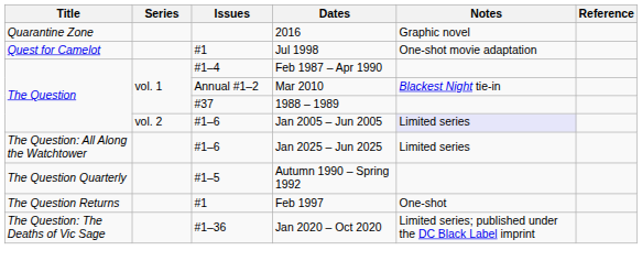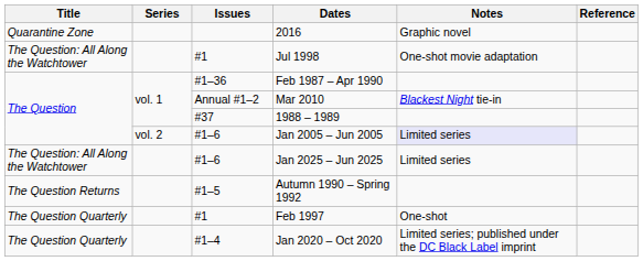 <table class="wikitable" style="width:100%;">
 <tr>
 <th width=22%>Title</th>
 <th width=10%>Series</th>
 <th width=14%>Issues</th>
 <th width=22%>Dates</th>
 <th width=32%>Notes</th>
 <th>Reference</th>
 </tr>
 <tr>
 <td><em>Quarantine Zone</em></td>
 <td></td>
 <td></td>
 <td>2016</td>
 <td>Graphic novel</td>
 <td></td>
 </tr>
 <tr>
-<td><em><a href='#'>Quest for Camelot</a></em></td>
+<td><em>The Question: All Along the Watchtower</em></td>
 <td></td>
 <td>#1</td>
 <td>Jul 1998</td>
 <td>One-shot movie adaptation</td>
 <td></td>
 </tr>
 <tr>
 <td rowspan="4"><em><a href='#'>The Question</a></em></td>
 <td rowspan="3">vol. 1</td>
-<td>#1–4</td>
+<td>#1–36</td>
 <td>Feb 1987 – Apr 1990</td>
 <td></td>
 <td></td>
 </tr>
 <tr>
 <td>Annual #1–2</td>
 <td>Mar 2010</td>
 <td><em><a href='#'>Blackest Night</a></em> tie-in</td>
 <td></td>
 </tr>
 <tr>
 <td>#37</td>
 <td>1988 – 1989</td>
 <td></td>
 <td></td>
 </tr>
 <tr>
 <td>vol. 2</td>
 <td>#1–6</td>
 <td>Jan 2005 – Jun 2005</td>
 <td style="background: lavender;">Limited series</td>
 <td></td>
 </tr>
 <tr>
 <td><em>The Question: All Along the Watchtower</em></td>
 <td></td>
 <td>#1–6</td>
 <td>Jan 2025 – Jun 2025</td>
 <td>Limited series</td>
 <td></td>
 </tr>
 <tr>
-<td><em>The Question Quarterly</em></td>
+<td><em>The Question Returns</em></td>
 <td></td>
 <td>#1–5</td>
 <td>Autumn 1990 – Spring 1992</td>
 <td></td>
 <td></td>
 </tr>
 <tr>
-<td><em>The Question Returns</em></td>
+<td><em>The Question Quarterly</em></td>
 <td></td>
 <td>#1</td>
 <td>Feb 1997</td>
 <td>One-shot</td>
 <td></td>
 </tr>
 <tr>
-<td><em>The Question: The Deaths of Vic Sage</em></td>
+<td><em>The Question Quarterly</em></td>
 <td></td>
-<td>#1–36</td>
+<td>#1–4</td>
 <td>Jan 2020 – Oct 2020</td>
 <td>Limited series; published under the <a href='#'>DC Black Label</a> imprint</td>
 <td></td>
 </tr>
 </table>
